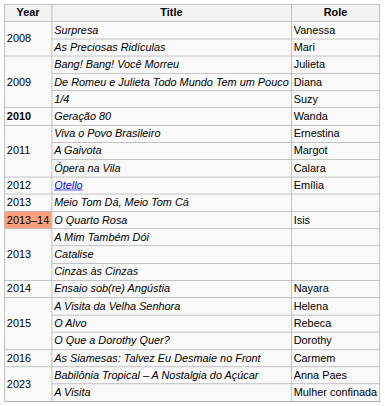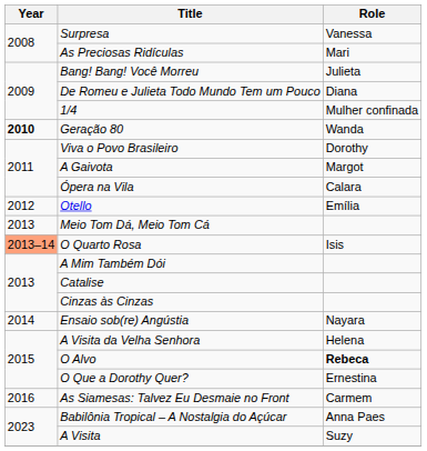 <table class="wikitable">
 <tr>
 <th>Year</th>
 <th>Title</th>
 <th>Role</th>
 </tr>
 <tr>
 <td rowspan="2">2008</td>
 <td><em>Surpresa</em></td>
 <td>Vanessa</td>
 </tr>
 <tr>
 <td><em>As Preciosas Ridículas</em></td>
 <td>Mari</td>
 </tr>
 <tr>
 <td rowspan="3">2009</td>
 <td><em>Bang! Bang! Você Morreu</em></td>
 <td>Julieta</td>
 </tr>
 <tr>
 <td><em>De Romeu e Julieta Todo Mundo Tem um Pouco</em></td>
 <td>Diana</td>
 </tr>
 <tr>
 <td><em>1/4</em></td>
-<td>Suzy</td>
+<td>Mulher confinada</td>
 </tr>
 <tr>
 <td><strong>2010</strong></td>
 <td><em>Geração 80</em></td>
 <td>Wanda</td>
 </tr>
 <tr>
 <td rowspan="3">2011</td>
 <td><em>Viva o Povo Brasileiro</em></td>
-<td>Ernestina</td>
+<td>Dorothy</td>
 </tr>
 <tr>
 <td><em>A Gaivota</em></td>
 <td>Margot</td>
 </tr>
 <tr>
 <td><em>Ópera na Vila</em></td>
 <td>Calara</td>
 </tr>
 <tr>
 <td>2012</td>
 <td><em><a href='#'>Otello</a></em></td>
 <td>Emília</td>
 </tr>
 <tr>
 <td>2013</td>
 <td><em>Meio Tom Dá, Meio Tom Cá</em></td>
 <td></td>
 </tr>
 <tr>
 <td style="background: lightsalmon;">2013–14</td>
 <td><em>O Quarto Rosa</em></td>
 <td>Isis</td>
 </tr>
 <tr>
 <td rowspan="3">2013</td>
 <td><em>A Mim Também Dói</em></td>
 <td></td>
 </tr>
 <tr>
 <td><em>Catalise</em></td>
 <td></td>
 </tr>
 <tr>
 <td><em>Cinzas às Cinzas</em></td>
 <td></td>
 </tr>
 <tr>
 <td>2014</td>
 <td><em>Ensaio sob(re) Angústia</em></td>
 <td>Nayara</td>
 </tr>
 <tr>
 <td rowspan="3">2015</td>
 <td><em>A Visita da Velha Senhora</em></td>
 <td>Helena</td>
 </tr>
 <tr>
 <td><em>O Alvo</em></td>
-<td>Rebeca</td>
+<td><strong>Rebeca</strong></td>
 </tr>
 <tr>
 <td><em>O Que a Dorothy Quer?</em></td>
-<td>Dorothy</td>
+<td>Ernestina</td>
 </tr>
 <tr>
 <td>2016</td>
 <td><em>As Siamesas: Talvez Eu Desmaie no Front</em></td>
 <td>Carmem</td>
 </tr>
 <tr>
 <td rowspan="2">2023</td>
 <td><em>Babilônia Tropical – A Nostalgia do Açúcar</em></td>
 <td>Anna Paes</td>
 </tr>
 <tr>
 <td><em>A Visita</em></td>
-<td>Mulher confinada</td>
+<td>Suzy</td>
 </tr>
 <tr>
 </tr>
 </table>
